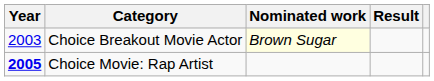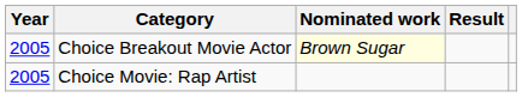 <table class="wikitable">
 <tr>
 <th>Year</th>
 <th>Category</th>
 <th>Nominated work</th>
 <th>Result</th>
 <th scope="col" class="unsortable"></th>
 </tr>
 <tr>
-<td><a href='#'>2003</a></td>
+<td><a href='#'>2005</a></td>
 <td>Choice Breakout Movie Actor</td>
 <td style="background: lightyellow;"><em>Brown Sugar</em></td>
 <td></td>
 <td style="text-align: center;"></td>
 </tr>
 <tr>
-<td><strong><a href='#'>2005</a></strong></td>
+<td><a href='#'>2005</a></td>
 <td>Choice Movie: Rap Artist</td>
 <td><em></em></td>
 <td></td>
 <td style="text-align: center;"></td>
 </tr>
 </table>
